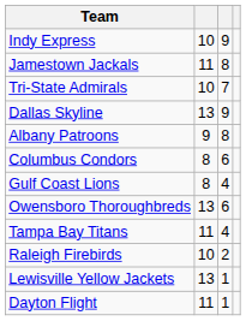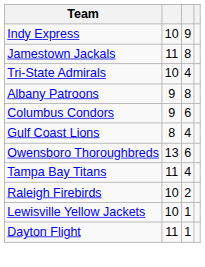 <table class="wikitable" style="text-align:center">
 <tr>
 <th>Team</th>
 <th></th>
 <th></th>
 <th></th>
 </tr>
 <tr>
 <td align=left><a href='#'>Indy Express</a></td>
 <td>10</td>
 <td>9</td>
 <td></td>
 </tr>
 <tr>
 <td align=left><a href='#'>Jamestown Jackals</a></td>
 <td>11</td>
 <td>8</td>
 <td></td>
 </tr>
 <tr>
 <td align=left><a href='#'>Tri-State Admirals</a></td>
 <td>10</td>
-<td>7</td>
-<td></td>
-</tr>
-<tr>
-<td align=left><a href='#'>Dallas Skyline</a></td>
-<td>13</td>
-<td>9</td>
+<td>4</td>
 <td></td>
 </tr>
 <tr>
 <td align=left><a href='#'>Albany Patroons</a></td>
 <td>9</td>
 <td>8</td>
 <td></td>
 </tr>
 <tr>
 <td align=left><a href='#'>Columbus Condors</a></td>
-<td>8</td>
+<td>9</td>
 <td>6</td>
 <td></td>
 </tr>
 <tr>
 <td align=left><a href='#'>Gulf Coast Lions</a></td>
 <td>8</td>
 <td>4</td>
 <td></td>
 </tr>
 <tr>
 <td align=left><a href='#'>Owensboro Thoroughbreds</a></td>
 <td>13</td>
 <td>6</td>
 <td></td>
 </tr>
 <tr>
 <td align=left><a href='#'>Tampa Bay Titans</a></td>
 <td>11</td>
 <td>4</td>
 <td></td>
 </tr>
 <tr>
 <td align=left><a href='#'>Raleigh Firebirds</a></td>
 <td>10</td>
 <td>2</td>
 <td></td>
 </tr>
 <tr>
 <td align=left><a href='#'>Lewisville Yellow Jackets</a></td>
-<td>13</td>
+<td>10</td>
 <td>1</td>
 <td></td>
 </tr>
 <tr>
 <td align=left><a href='#'>Dayton Flight</a></td>
 <td>11</td>
 <td>1</td>
 <td></td>
 </tr>
 </table>
